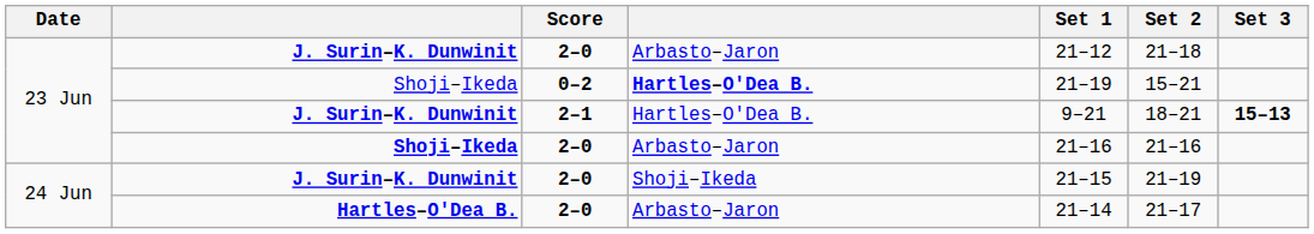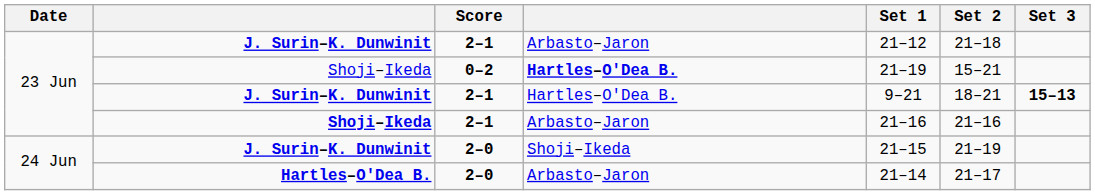 <table class="wikitable" style="text-align: center; font-size:90% ">
 <tr>
 <th width="60">Date</th>
 <th align="right" width="250"></th>
 <th width="60">Score</th>
 <th align="left" width="250"></th>
 <th width="50">Set 1</th>
 <th width="50">Set 2</th>
 <th width="50">Set 3</th>
 </tr>
 <tr>
 <td rowspan=4>23 Jun</td>
 <td align=right><strong><a href='#'>J. Surin</a>–<a href='#'>K. Dunwinit</a> </strong></td>
-<td align=center><strong>2–0</strong></td>
+<td align=center><strong>2–1</strong></td>
 <td align=left> <a href='#'>Arbasto</a>–<a href='#'>Jaron</a></td>
 <td>21–12</td>
 <td>21–18</td>
 <td></td>
 </tr>
 <tr>
 <td align=right><a href='#'>Shoji</a>–<a href='#'>Ikeda</a> </td>
 <td align=center><strong>0–2</strong></td>
 <td align=left><strong> <a href='#'>Hartles</a>–<a href='#'>O'Dea B.</a></strong></td>
 <td>21–19</td>
 <td>15–21</td>
 <td></td>
 </tr>
 <tr>
 <td align=right><strong><a href='#'>J. Surin</a>–<a href='#'>K. Dunwinit</a> </strong></td>
 <td align=center><strong>2–1</strong></td>
 <td align=left> <a href='#'>Hartles</a>–<a href='#'>O'Dea B.</a></td>
 <td>9–21</td>
 <td>18–21</td>
 <td><strong>15–13</strong></td>
 </tr>
 <tr>
 <td align=right><strong><a href='#'>Shoji</a>–<a href='#'>Ikeda</a> </strong></td>
-<td align=center><strong>2–0</strong></td>
+<td align=center><strong>2–1</strong></td>
 <td align=left> <a href='#'>Arbasto</a>–<a href='#'>Jaron</a></td>
 <td>21–16</td>
 <td>21–16</td>
 <td></td>
 </tr>
 <tr>
 <td rowspan=2>24 Jun</td>
 <td align=right><strong><a href='#'>J. Surin</a>–<a href='#'>K. Dunwinit</a> </strong></td>
 <td align=center><strong>2–0</strong></td>
 <td align=left> <a href='#'>Shoji</a>–<a href='#'>Ikeda</a></td>
 <td>21–15</td>
 <td>21–19</td>
 <td></td>
 </tr>
 <tr>
 <td align=right><strong><a href='#'>Hartles</a>–<a href='#'>O'Dea B.</a> </strong></td>
 <td align=center><strong>2–0</strong></td>
 <td align=left> <a href='#'>Arbasto</a>–<a href='#'>Jaron</a></td>
 <td>21–14</td>
 <td>21–17</td>
 <td></td>
 </tr>
 </table>
